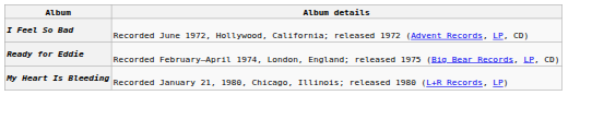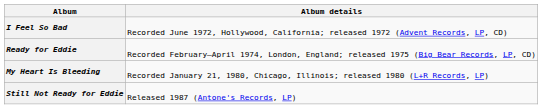 <table class="wikitable plainrowheaders" style="text-align:left">
 <tr>
 <th scope=col>Album</th>
 <th scope=col>Album details</th>
 </tr>
 <tr>
 <th scope=row style="text-align:left"><em>I Feel So Bad</em></th>
 <td><br>Recorded June 1972, Hollywood, California; released 1972 (<a href='#'>Advent Records</a>, <a href='#'>LP</a>, CD)</td>
 </tr>
 <tr>
 <th scope=row style="text-align:left"><em>Ready for Eddie</em></th>
 <td><br>Recorded February–April 1974, London, England; released 1975 (<a href='#'>Big Bear Records</a>, <a href='#'>LP</a>, CD)</td>
 </tr>
 <tr>
 <th scope=row style="text-align:left"><em>My Heart Is Bleeding</em></th>
 <td><br>Recorded January 21, 1980, Chicago, Illinois; released 1980 (<a href='#'>L+R Records</a>, <a href='#'>LP</a>)</td>
 </tr>
+<tr>
+<th scope=row style="text-align:left"><em>Still Not Ready for Eddie</em></th>
+<td><br>Released 1987 (<a href='#'>Antone's Records</a>, <a href='#'>LP</a>)</td>
+</tr>
 </table>
